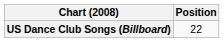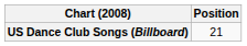 <table class="wikitable plainrowheaders" style="text-align:center">
 <tr>
 <th scope="col">Chart (2008)</th>
 <th scope="col">Position</th>
 </tr>
 <tr>
 <th scope="row">US Dance Club Songs (<em>Billboard</em>)</th>
-<td>22</td>
+<td>21</td>
 </tr>
 </table>
